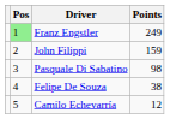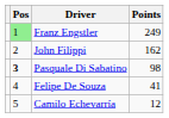 <table class="wikitable" style="font-size: 95%;">
 <tr>
 <th></th>
 <th>Pos</th>
 <th>Driver</th>
 <th>Points</th>
 </tr>
 <tr>
 <td align="left"></td>
 <td style="background: lightgreen;">1</td>
 <td> <a href='#'>Franz Engstler</a></td>
 <td align="right">249</td>
 </tr>
 <tr>
 <td align="left"></td>
 <td>2</td>
 <td> <a href='#'>John Filippi</a></td>
-<td align="right">159</td>
+<td align="right">162</td>
 </tr>
 <tr>
 <td align="left"></td>
-<td>3</td>
+<td><strong>3</strong></td>
 <td> <a href='#'>Pasquale Di Sabatino</a></td>
 <td align="right">98</td>
 </tr>
 <tr>
 <td align="left"></td>
 <td>4</td>
 <td> <a href='#'>Felipe De Souza</a></td>
-<td align="right">38</td>
+<td align="right">41</td>
 </tr>
 <tr>
 <td align="left"></td>
 <td>5</td>
 <td> <a href='#'>Camilo Echevarría</a></td>
 <td align="right">12</td>
 </tr>
 </table>
